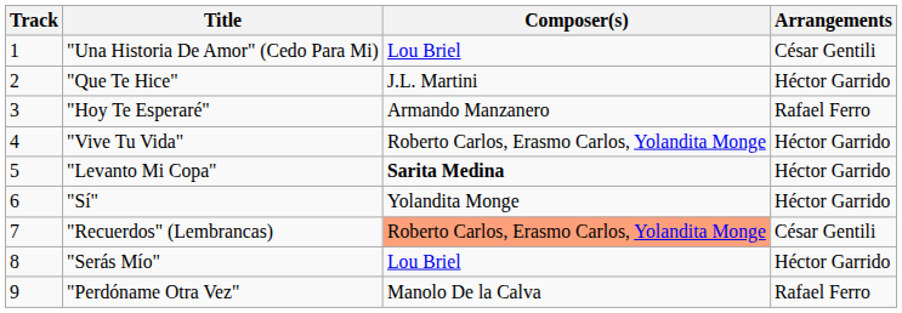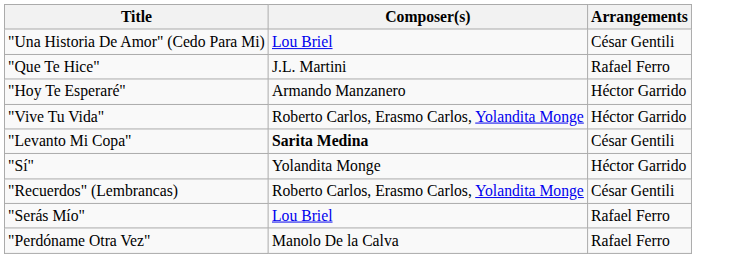 <table class="wikitable">
 <tr>
-<th>Track</th>
 <th>Title</th>
 <th>Composer(s)</th>
 <th>Arrangements</th>
 </tr>
 <tr>
-<td>1</td>
 <td>"Una Historia De Amor" (Cedo Para Mi)</td>
 <td><a href='#'>Lou Briel</a></td>
 <td>César Gentili</td>
 </tr>
 <tr>
-<td>2</td>
 <td>"Que Te Hice"</td>
 <td>J.L. Martini</td>
+<td>Rafael Ferro</td>
+</tr>
+<tr>
+<td>"Hoy Te Esperaré"</td>
+<td>Armando Manzanero</td>
 <td>Héctor Garrido</td>
 </tr>
 <tr>
-<td>3</td>
-<td>"Hoy Te Esperaré"</td>
-<td>Armando Manzanero</td>
-<td>Rafael Ferro</td>
-</tr>
-<tr>
-<td>4</td>
 <td>"Vive Tu Vida"</td>
 <td>Roberto Carlos, Erasmo Carlos, <a href='#'>Yolandita Monge</a></td>
 <td>Héctor Garrido</td>
 </tr>
 <tr>
-<td>5</td>
 <td>"Levanto Mi Copa"</td>
 <td><strong>Sarita Medina</strong></td>
-<td>Héctor Garrido</td>
+<td>César Gentili</td>
 </tr>
 <tr>
-<td>6</td>
 <td>"Sí"</td>
 <td>Yolandita Monge</td>
 <td>Héctor Garrido</td>
 </tr>
 <tr>
-<td>7</td>
 <td>"Recuerdos" (Lembrancas)</td>
-<td style="background: lightsalmon;">Roberto Carlos, Erasmo Carlos, <a href='#'>Yolandita Monge</a></td>
+<td>Roberto Carlos, Erasmo Carlos, <a href='#'>Yolandita Monge</a></td>
 <td>César Gentili</td>
 </tr>
 <tr>
-<td>8</td>
 <td>"Serás Mío"</td>
 <td><a href='#'>Lou Briel</a></td>
-<td>Héctor Garrido</td>
+<td>Rafael Ferro</td>
 </tr>
 <tr>
-<td>9</td>
 <td>"Perdóname Otra Vez"</td>
 <td>Manolo De la Calva</td>
 <td>Rafael Ferro</td>
 </tr>
 </table>
